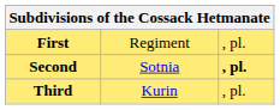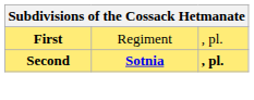 <table class="wikitable">
 <tr>
 <th colspan="3">Subdivisions of the Cossack Hetmanate<br></th>
 </tr>
 <tr>
 <td style="background:#FFEC77; color:black; text-align:center;"><strong>First</strong></td>
 <td style="background:#FFEC77; color:black; text-align:center;">Regiment</td>
 <td style="background:#FFEC77; color:black">, pl. </td>
 </tr>
 <tr>
 <td style="background:#FFEC77; color:black; text-align:center;"><strong>Second</strong></td>
-<td style="background:#FFEC77; color:black; text-align:center;"><a href='#'>Sotnia</a></td>
+<td style="background:#FFEC77; color:black; text-align:center;"><strong><a href='#'>Sotnia</a></strong></td>
 <td style="background:#FFEC77; color:black"><strong>, pl. </strong></td>
 </tr>
-<tr>
-<td style="background:#FFEC77; color:black; text-align:center;"><strong>Third</strong></td>
-<td style="background:#FFEC77; color:black; text-align:center;"><a href='#'>Kurin</a></td>
-<td style="background:#FFEC77; color:black">, pl. </td>
-</tr>
 </table>
